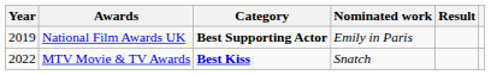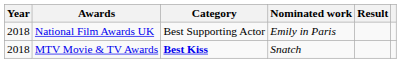 <table class="wikitable">
 <tr>
 <th scope="col">Year</th>
 <th scope="col">Awards</th>
 <th scope="col">Category</th>
 <th scope="col">Nominated work</th>
 <th scope="col">Result</th>
 <th scope="col"></th>
 </tr>
 <tr>
-<td>2019</td>
+<td>2018</td>
 <td><a href='#'>National Film Awards UK</a></td>
-<td><strong>Best Supporting Actor</strong></td>
+<td>Best Supporting Actor</td>
 <td><em>Emily in Paris</em></td>
 <td></td>
 <td style="text-align:center;"></td>
 </tr>
 <tr>
-<td>2022</td>
+<td>2018</td>
 <td><a href='#'>MTV Movie & TV Awards</a></td>
 <td><strong><a href='#'>Best Kiss</a> </strong></td>
 <td><em>Snatch</em></td>
 <td></td>
 <td style="text-align:center;"></td>
 </tr>
 </table>
